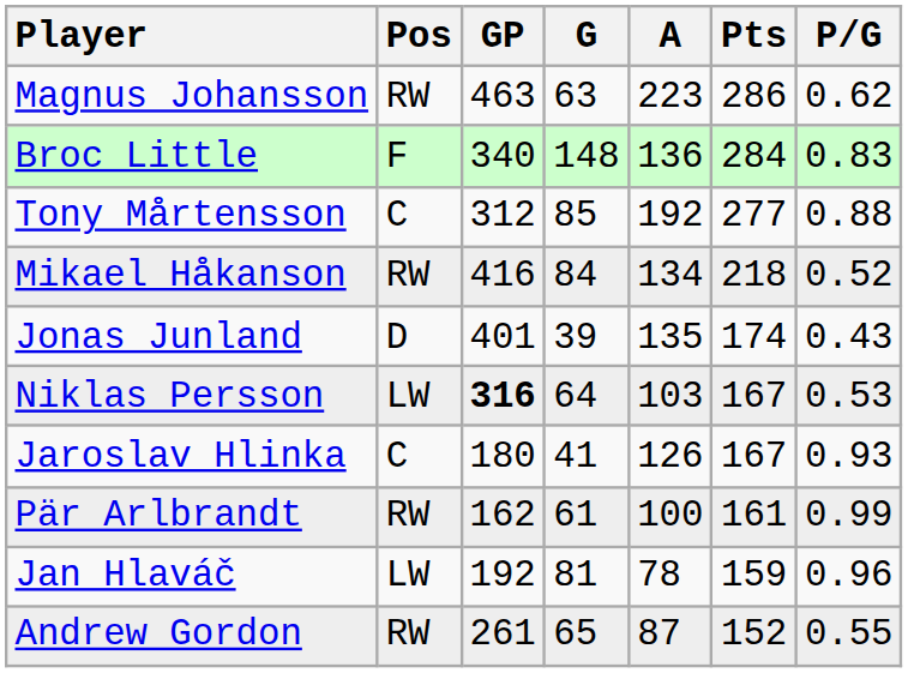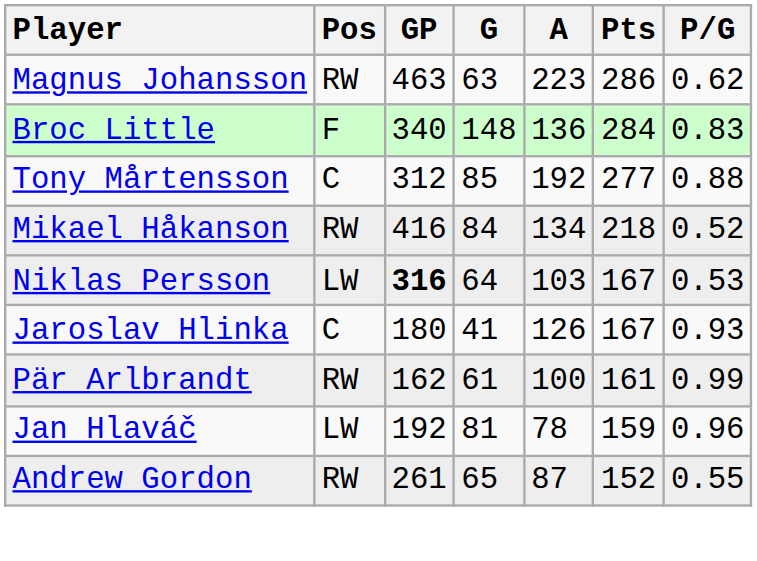 <table class="wikitable">
 <tr>
 <th style="text-align:left;">Player</th>
 <th>Pos</th>
 <th>GP</th>
 <th>G</th>
 <th>A</th>
 <th>Pts</th>
 <th>P/G</th>
 </tr>
 <tr>
 <td style="text-align:left;"><a href='#'>Magnus Johansson</a></td>
 <td>RW</td>
 <td>463</td>
 <td>63</td>
 <td>223</td>
 <td>286</td>
 <td>0.62</td>
 </tr>
 <tr style="text-align:left;" bgcolor ="#cfc">
 <td style="text-align:left;"><a href='#'>Broc Little</a></td>
 <td>F</td>
 <td>340</td>
 <td>148</td>
 <td>136</td>
 <td>284</td>
 <td>0.83</td>
 </tr>
 <tr>
 <td style="text-align:left;"><a href='#'>Tony Mårtensson</a></td>
 <td>C</td>
 <td>312</td>
 <td>85</td>
 <td>192</td>
 <td>277</td>
 <td>0.88</td>
 </tr>
 <tr style="background:#eeeeee;">
 <td style="text-align:left;"><a href='#'>Mikael Håkanson</a></td>
 <td>RW</td>
 <td>416</td>
 <td>84</td>
 <td>134</td>
 <td>218</td>
 <td>0.52</td>
-</tr>
-<tr style="text-align:left;">
-<td style="text-align:left;"><a href='#'>Jonas Junland</a></td>
-<td>D</td>
-<td>401</td>
-<td>39</td>
-<td>135</td>
-<td>174</td>
-<td>0.43</td>
 </tr>
 <tr style="background:#eeeeee;">
 <td style="text-align:left;"><a href='#'>Niklas Persson</a></td>
 <td>LW</td>
 <td><strong>316</strong></td>
 <td>64</td>
 <td>103</td>
 <td>167</td>
 <td>0.53</td>
 </tr>
 <tr>
 <td style="text-align:left;"><a href='#'>Jaroslav Hlinka</a></td>
 <td>C</td>
 <td>180</td>
 <td>41</td>
 <td>126</td>
 <td>167</td>
 <td>0.93</td>
 </tr>
 <tr style="background:#eeeeee;">
 <td style="text-align:left;"><a href='#'>Pär Arlbrandt</a></td>
 <td>RW</td>
 <td>162</td>
 <td>61</td>
 <td>100</td>
 <td>161</td>
 <td>0.99</td>
 </tr>
 <tr>
 <td style="text-align:left;"><a href='#'>Jan Hlaváč</a></td>
 <td>LW</td>
 <td>192</td>
 <td>81</td>
 <td>78</td>
 <td>159</td>
 <td>0.96</td>
 </tr>
 <tr style="background:#eeeeee;">
 <td style="text-align:left;"><a href='#'>Andrew Gordon</a></td>
 <td>RW</td>
 <td>261</td>
 <td>65</td>
 <td>87</td>
 <td>152</td>
 <td>0.55</td>
 </tr>
 </table>
